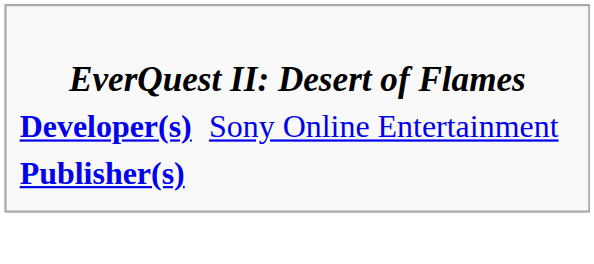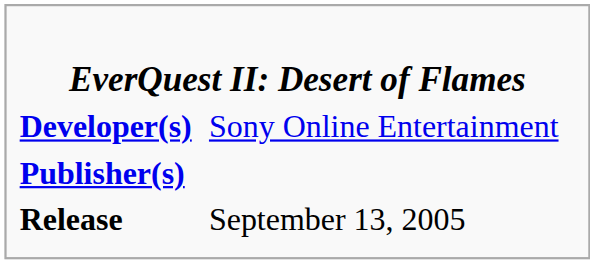 <table class="infobox" style="float:right; width:264px; font-size:90%;">
 <tr>
 <td colspan=2 style="font-size:110%; text-align:center;"><br><strong><em>EverQuest II: Desert of Flames</em></strong><br></td>
 </tr>
 <tr>
 <td><strong><a href='#'>Developer(s)</a></strong></td>
 <td><a href='#'>Sony Online Entertainment</a></td>
 </tr>
 <tr>
 <td><strong><a href='#'>Publisher(s)</a></strong></td>
 <td></td>
 </tr>
 <tr>
+<td><strong>Release</strong></td>
+<td>September 13, 2005</td>
+</tr>
+<tr>
 </tr>
 </table>
